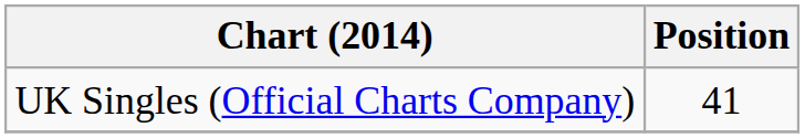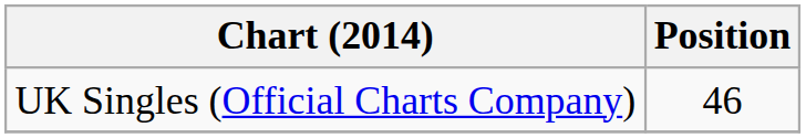 <table class="wikitable sortable plainrowheaders" style="text-align:center;">
 <tr>
 <th scope="col">Chart (2014)</th>
 <th scope="col">Position</th>
 </tr>
 <tr>
 <td>UK Singles (<a href='#'>Official Charts Company</a>)</td>
-<td style="text-align:center;">41</td>
+<td style="text-align:center;">46</td>
 </tr>
 <tr>
 </tr>
 </table>
